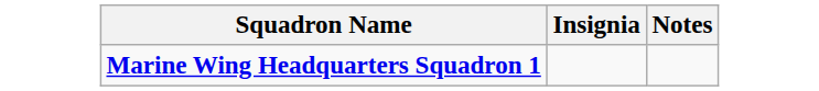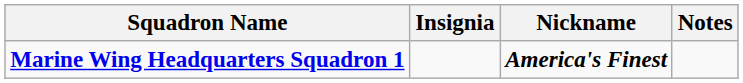 <table class="wikitable sortable" style="margin:1em auto; text-align:center">
 <tr>
 <th>Squadron Name</th>
 <th>Insignia</th>
+<th>Nickname</th>
 <th>Notes</th>
 </tr>
 <tr>
 <td><strong><a href='#'>Marine Wing Headquarters Squadron 1</a></strong></td>
 <td></td>
+<td><strong><em>America's Finest</em></strong></td>
 <td></td>
 </tr>
 </table>
